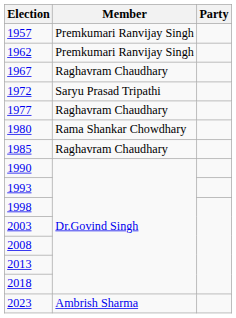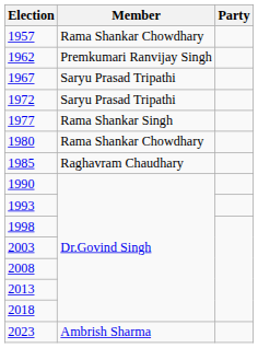 <table class="wikitable sortable">
 <tr>
 <th>Election</th>
 <th>Member</th>
 <th colspan=2>Party</th>
 </tr>
 <tr>
 <td><a href='#'>1957</a></td>
-<td>Premkumari Ranvijay Singh</td>
+<td>Rama Shankar Chowdhary</td>
 <td></td>
 </tr>
 <tr>
 <td><a href='#'>1962</a></td>
 <td>Premkumari Ranvijay Singh</td>
 <td></td>
 </tr>
 <tr>
 <td><a href='#'>1967</a></td>
-<td>Raghavram Chaudhary</td>
+<td>Saryu Prasad Tripathi</td>
 <td></td>
 </tr>
 <tr>
 <td><a href='#'>1972</a></td>
 <td>Saryu Prasad Tripathi</td>
 <td></td>
 </tr>
 <tr>
 <td><a href='#'>1977</a></td>
-<td>Raghavram Chaudhary</td>
+<td>Rama Shankar Singh</td>
 <td></td>
 </tr>
 <tr>
 <td><a href='#'>1980</a></td>
 <td>Rama Shankar Chowdhary</td>
 <td></td>
 </tr>
 <tr>
 <td><a href='#'>1985</a></td>
 <td>Raghavram Chaudhary</td>
 <td></td>
 </tr>
 <tr>
 <td><a href='#'>1990</a></td>
 <td rowspan="7"><a href='#'>Dr.Govind Singh</a></td>
 <td></td>
 </tr>
 <tr>
 <td><a href='#'>1993</a></td>
 <td></td>
 </tr>
 <tr>
 <td><a href='#'>1998</a></td>
 </tr>
 <tr>
 <td><a href='#'>2003</a></td>
 </tr>
 <tr>
 <td><a href='#'>2008</a></td>
 </tr>
 <tr>
 <td><a href='#'>2013</a></td>
 </tr>
 <tr>
 <td><a href='#'>2018</a></td>
 </tr>
 <tr>
 <td><a href='#'>2023</a></td>
 <td><a href='#'>Ambrish Sharma</a></td>
 <td></td>
 </tr>
 </table>
